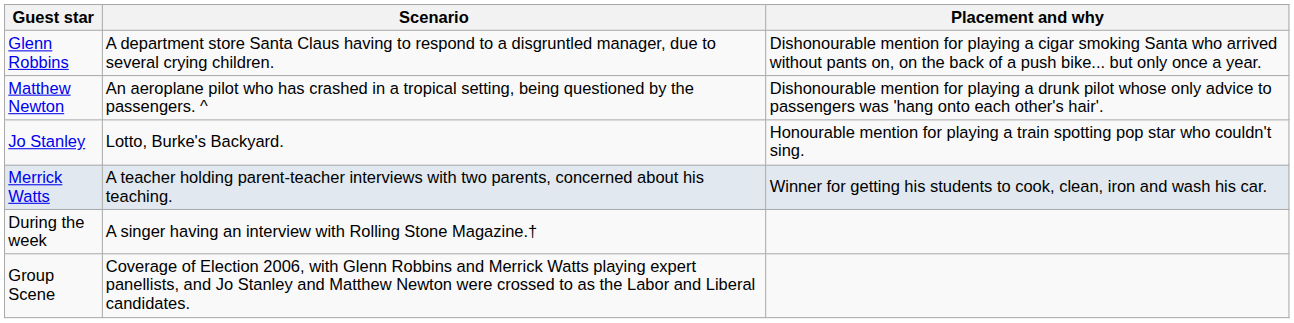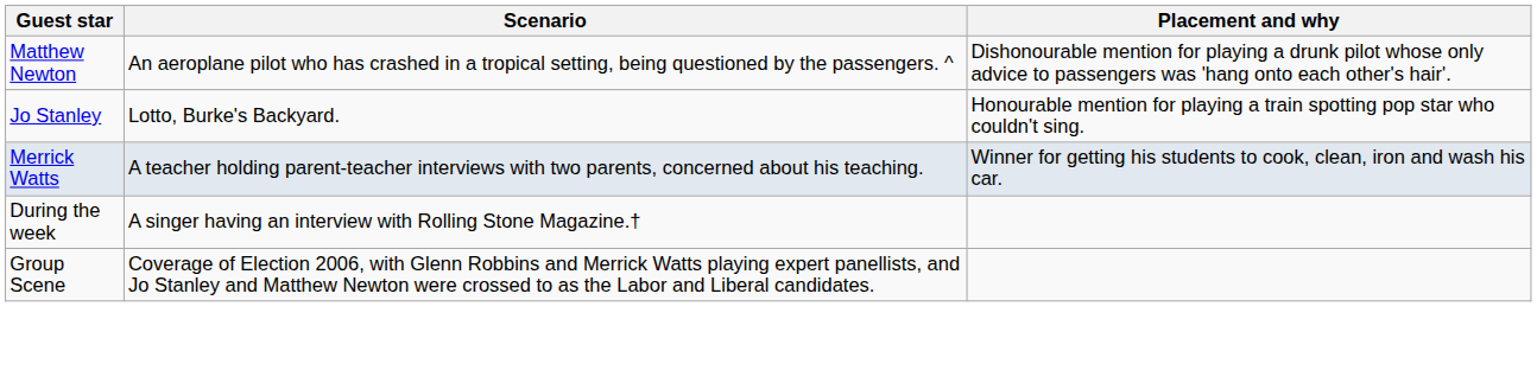 <table class="wikitable">
 <tr>
 <th>Guest star</th>
 <th>Scenario</th>
 <th>Placement and why</th>
-</tr>
-<tr>
-<td><a href='#'>Glenn Robbins</a></td>
-<td>A department store Santa Claus having to respond to a disgruntled manager, due to several crying children.</td>
-<td>Dishonourable mention for playing a cigar smoking Santa who arrived without pants on, on the back of a push bike... but only once a year.</td>
 </tr>
 <tr>
 <td><a href='#'>Matthew Newton</a></td>
 <td>An aeroplane pilot who has crashed in a tropical setting, being questioned by the passengers. ^</td>
 <td>Dishonourable mention for playing a drunk pilot whose only advice to passengers was 'hang onto each other's hair'.</td>
 </tr>
 <tr>
 <td><a href='#'>Jo Stanley</a></td>
 <td>Lotto, Burke's Backyard.</td>
 <td>Honourable mention for playing a train spotting pop star who couldn't sing.</td>
 </tr>
 <tr style="background:#E1E8EF;">
 <td><a href='#'>Merrick Watts</a></td>
 <td>A teacher holding parent-teacher interviews with two parents, concerned about his teaching.</td>
 <td>Winner for getting his students to cook, clean, iron and wash his car.</td>
 </tr>
 <tr>
 <td>During the week</td>
 <td>A singer having an interview with Rolling Stone Magazine.†</td>
 <td></td>
 </tr>
 <tr>
 <td>Group Scene</td>
 <td>Coverage of Election 2006, with Glenn Robbins and Merrick Watts playing expert panellists, and Jo Stanley and Matthew Newton were crossed to as the Labor and Liberal candidates.</td>
 <td></td>
 </tr>
 </table>
